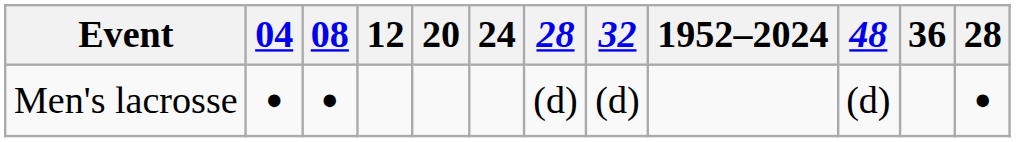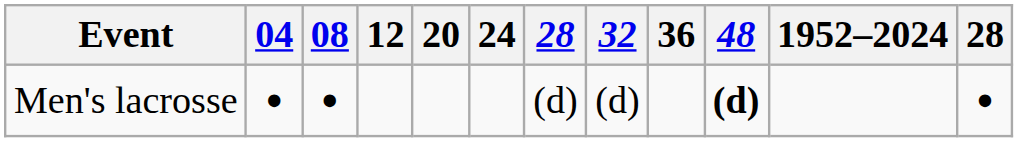 <table class="wikitable" style="text-align:center">
 <tr>
 <th>Event</th>
 <th><a href='#'>04</a></th>
 <th><a href='#'>08</a></th>
 <th>12</th>
 <th>20</th>
 <th>24</th>
 <th><em><a href='#'>28</a></em></th>
 <th><em><a href='#'>32</a></em></th>
+<th>36</th>
+<th><em><a href='#'>48</a></em></th>
 <th>1952–2024</th>
-<th><em><a href='#'>48</a></em></th>
-<th>36</th>
 <th>28</th>
 </tr>
 <tr>
 <td align=left>Men's lacrosse</td>
 <td><big><strong>•</strong></big></td>
 <td><big><strong>•</strong></big></td>
 <td></td>
 <td></td>
 <td></td>
 <td>(d)</td>
 <td>(d)</td>
 <td></td>
-<td>(d)</td>
+<td><strong>(d)</strong></td>
 <td></td>
 <td><big><strong>•</strong></big></td>
 </tr>
 </table>
